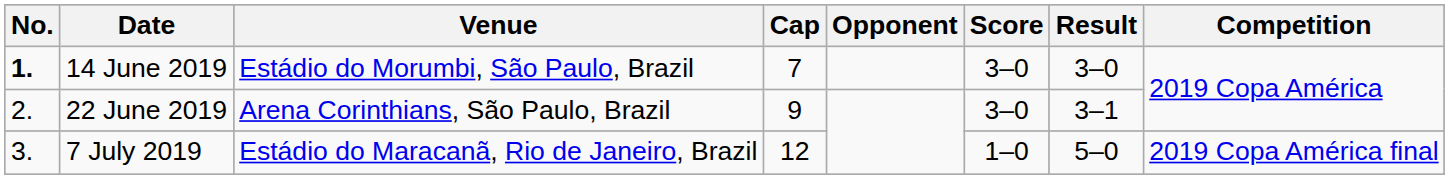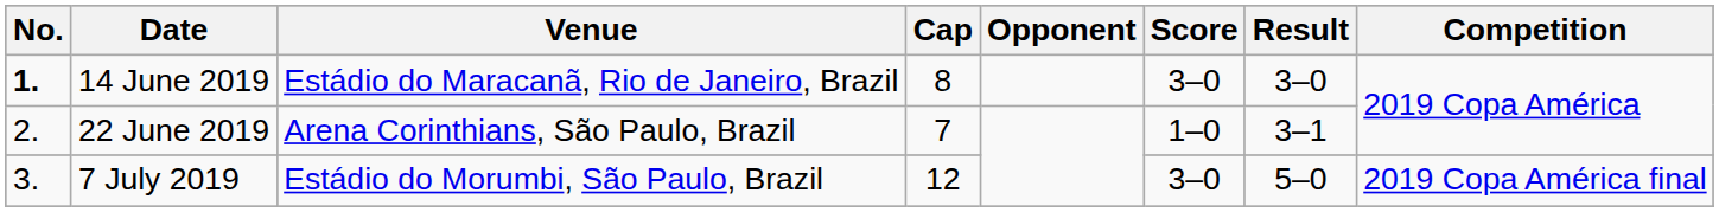 <table class="wikitable sortable">
 <tr>
 <th scope=col>No.</th>
 <th scope=col data-sort-type=date>Date</th>
 <th scope=col>Venue</th>
 <th scope=col>Cap</th>
 <th scope=col>Opponent</th>
 <th scope=col>Score</th>
 <th scope=col>Result</th>
 <th scope=col>Competition</th>
 </tr>
 <tr>
 <td><strong>1.</strong></td>
 <td>14 June 2019</td>
-<td><a href='#'>Estádio do Morumbi</a>, <a href='#'>São Paulo</a>, Brazil</td>
-<td align=center>7</td>
+<td><a href='#'>Estádio do Maracanã</a>, <a href='#'>Rio de Janeiro</a>, Brazil</td>
+<td align=center>8</td>
 <td></td>
 <td align=center>3–0</td>
 <td align=center>3–0</td>
 <td rowspan=2><a href='#'>2019 Copa América</a></td>
 </tr>
 <tr>
 <td>2.</td>
 <td>22 June 2019</td>
 <td><a href='#'>Arena Corinthians</a>, São Paulo, Brazil</td>
-<td align=center>9</td>
+<td align=center>7</td>
 <td rowspan=2></td>
-<td align=center>3–0</td>
+<td align=center>1–0</td>
 <td align=center>3–1</td>
 </tr>
 <tr>
 <td>3.</td>
 <td>7 July 2019</td>
-<td><a href='#'>Estádio do Maracanã</a>, <a href='#'>Rio de Janeiro</a>, Brazil</td>
+<td><a href='#'>Estádio do Morumbi</a>, <a href='#'>São Paulo</a>, Brazil</td>
 <td align=center>12</td>
-<td align=center>1–0</td>
+<td align=center>3–0</td>
 <td align=center>5–0</td>
 <td><a href='#'>2019 Copa América final</a></td>
 </tr>
 </table>
